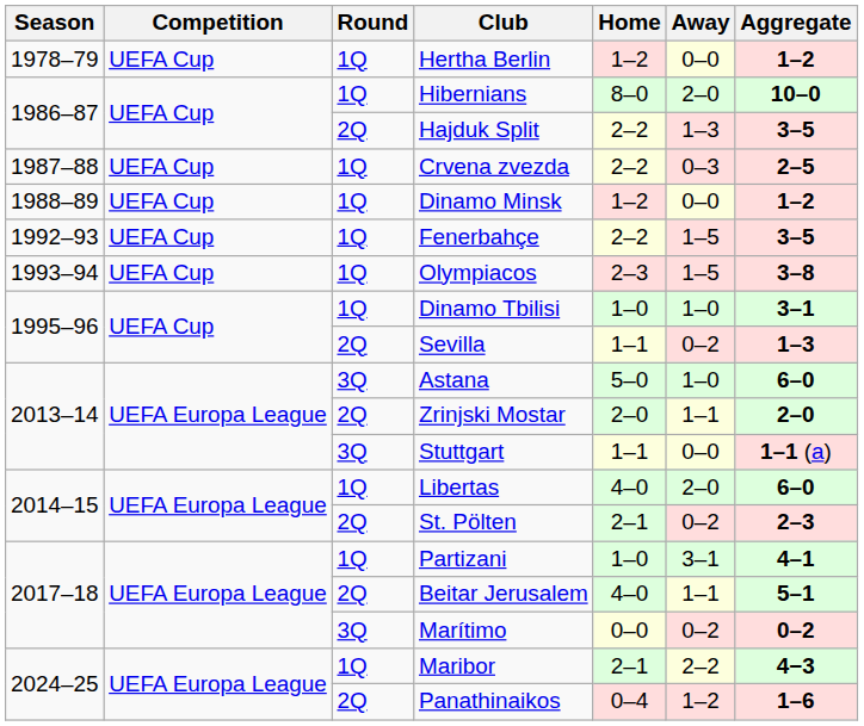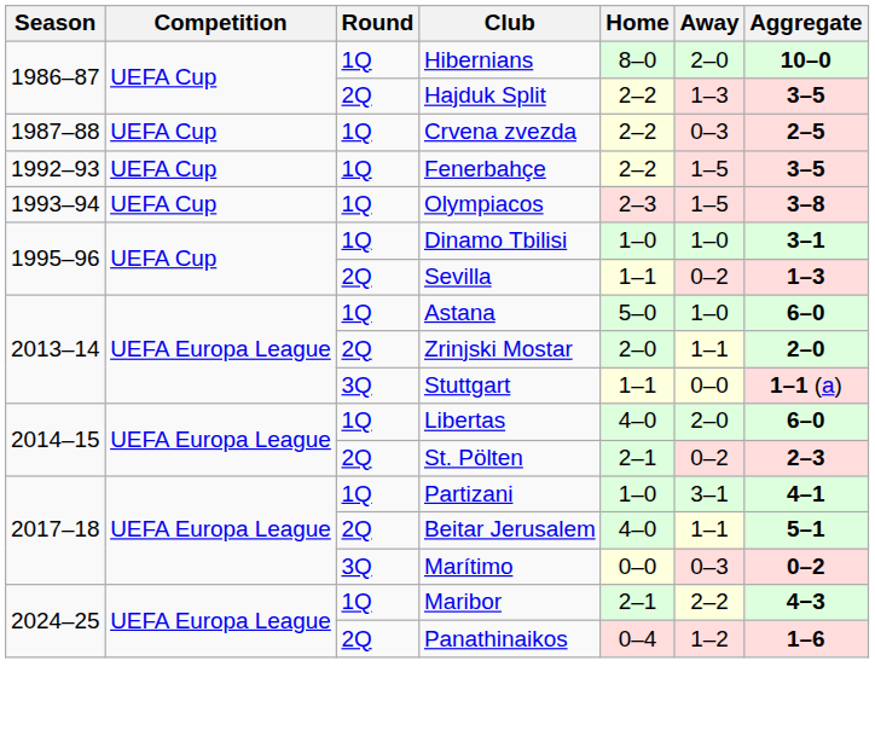 <table class="wikitable" style="text-align:left">
 <tr>
 <th>Season</th>
 <th>Competition</th>
 <th>Round</th>
 <th>Club</th>
 <th>Home</th>
 <th>Away</th>
 <th>Aggregate</th>
-</tr>
-<tr>
-<td rowspan="1">1978–79</td>
-<td><a href='#'>UEFA Cup</a></td>
-<td><a href='#'>1Q</a></td>
-<td> <a href='#'>Hertha Berlin</a></td>
-<td bgcolor="#ffdddd" style="text-align:center;">1–2</td>
-<td bgcolor="#fdffdd" style="text-align:center;">0–0</td>
-<td bgcolor="#ffdddd" style="text-align:center;"><strong>1–2</strong></td>
 </tr>
 <tr>
 <td rowspan="2">1986–87</td>
 <td rowspan="2"><a href='#'>UEFA Cup</a></td>
 <td><a href='#'>1Q</a></td>
 <td> <a href='#'>Hibernians</a></td>
 <td bgcolor="#ddffdd" style="text-align:center;">8–0</td>
 <td bgcolor="#ddffdd" style="text-align:center;">2–0</td>
 <td bgcolor="#ddffdd" style="text-align:center;"><strong>10–0</strong></td>
 </tr>
 <tr>
 <td><a href='#'>2Q</a></td>
 <td> <a href='#'>Hajduk Split</a></td>
 <td bgcolor="#fdffdd" style="text-align:center;">2–2</td>
 <td bgcolor="#ffdddd" style="text-align:center;">1–3</td>
 <td bgcolor="#ffdddd" style="text-align:center;"><strong>3–5</strong></td>
 </tr>
 <tr>
 <td rowspan="1">1987–88</td>
 <td><a href='#'>UEFA Cup</a></td>
 <td><a href='#'>1Q</a></td>
 <td> <a href='#'>Crvena zvezda</a></td>
 <td bgcolor="#fdffdd" style="text-align:center;">2–2</td>
 <td bgcolor="#ffdddd" style="text-align:center;">0–3</td>
 <td bgcolor="#ffdddd" style="text-align:center;"><strong>2–5</strong></td>
-</tr>
-<tr>
-<td rowspan="1">1988–89</td>
-<td><a href='#'>UEFA Cup</a></td>
-<td><a href='#'>1Q</a></td>
-<td> <a href='#'>Dinamo Minsk</a></td>
-<td bgcolor="#ffdddd" style="text-align:center;">1–2</td>
-<td bgcolor="#fdffdd" style="text-align:center;">0–0</td>
-<td bgcolor="#ffdddd" style="text-align:center;"><strong>1–2</strong></td>
 </tr>
 <tr>
 <td rowspan="1">1992–93</td>
 <td><a href='#'>UEFA Cup</a></td>
 <td><a href='#'>1Q</a></td>
 <td> <a href='#'>Fenerbahçe</a></td>
 <td bgcolor="#fdffdd" style="text-align:center;">2–2</td>
 <td bgcolor="#ffdddd" style="text-align:center;">1–5</td>
 <td bgcolor="#ffdddd" style="text-align:center;"><strong>3–5</strong></td>
 </tr>
 <tr>
 <td rowspan="1">1993–94</td>
 <td><a href='#'>UEFA Cup</a></td>
 <td><a href='#'>1Q</a></td>
 <td> <a href='#'>Olympiacos</a></td>
 <td bgcolor="#ffdddd" style="text-align:center;">2–3</td>
 <td bgcolor="#ffdddd" style="text-align:center;">1–5</td>
 <td bgcolor="#ffdddd" style="text-align:center;"><strong>3–8</strong></td>
 </tr>
 <tr>
 <td rowspan="2">1995–96</td>
 <td rowspan="2"><a href='#'>UEFA Cup</a></td>
 <td><a href='#'>1Q</a></td>
 <td> <a href='#'>Dinamo Tbilisi</a></td>
 <td bgcolor="#ddffdd" style="text-align:center;">1–0</td>
 <td bgcolor="#ddffdd" style="text-align:center;">1–0</td>
 <td bgcolor="#ddffdd" style="text-align:center;"><strong>3–1</strong></td>
 </tr>
 <tr>
 <td><a href='#'>2Q</a></td>
 <td> <a href='#'>Sevilla</a></td>
 <td bgcolor="#fdffdd" style="text-align:center;">1–1</td>
 <td bgcolor="#ffdddd" style="text-align:center;">0–2</td>
 <td bgcolor="#ffdddd" style="text-align:center;"><strong>1–3</strong></td>
 </tr>
 <tr>
 <td rowspan="3">2013–14</td>
 <td rowspan="3"><a href='#'>UEFA Europa League</a></td>
-<td><a href='#'>3Q</a></td>
+<td><a href='#'>1Q</a></td>
 <td> <a href='#'>Astana</a></td>
 <td bgcolor="#ddffdd" style="text-align:center;">5–0</td>
 <td bgcolor="#ddffdd" style="text-align:center;">1–0</td>
 <td bgcolor="#ddffdd" style="text-align:center;"><strong>6–0</strong></td>
 </tr>
 <tr>
 <td><a href='#'>2Q</a></td>
 <td> <a href='#'>Zrinjski Mostar</a></td>
 <td bgcolor="#ddffdd" style="text-align:center;">2–0</td>
 <td bgcolor="#fdffdd" style="text-align:center;">1–1</td>
 <td bgcolor="#ddffdd" style="text-align:center;"><strong>2–0</strong></td>
 </tr>
 <tr>
 <td><a href='#'>3Q</a></td>
 <td> <a href='#'>Stuttgart</a></td>
 <td bgcolor="#fdffdd" style="text-align:center;">1–1</td>
 <td bgcolor="#fdffdd" style="text-align:center;">0–0</td>
 <td bgcolor="#ffdddd" style="text-align:center;"><strong>1–1</strong> (<a href='#'>a</a>)</td>
 </tr>
 <tr>
 <td rowspan="2">2014–15</td>
 <td rowspan="2"><a href='#'>UEFA Europa League</a></td>
 <td><a href='#'>1Q</a></td>
 <td> <a href='#'>Libertas</a></td>
 <td bgcolor="#ddffdd" style="text-align:center;">4–0</td>
 <td bgcolor="#ddffdd" style="text-align:center;">2–0</td>
 <td bgcolor="#ddffdd" style="text-align:center;"><strong>6–0</strong></td>
 </tr>
 <tr>
 <td><a href='#'>2Q</a></td>
 <td> <a href='#'>St. Pölten</a></td>
 <td bgcolor="#ddffdd" style="text-align:center;">2–1</td>
 <td bgcolor="#ffdddd" style="text-align:center;">0–2</td>
 <td bgcolor="#ffdddd" style="text-align:center;"><strong>2–3</strong></td>
 </tr>
 <tr>
 <td rowspan="3">2017–18</td>
 <td rowspan="3"><a href='#'>UEFA Europa League</a></td>
 <td><a href='#'>1Q</a></td>
 <td> <a href='#'>Partizani</a></td>
 <td bgcolor="#ddffdd" style="text-align:center;">1–0</td>
 <td bgcolor="#ddffdd" style="text-align:center;">3–1</td>
 <td bgcolor="#ddffdd" style="text-align:center;"><strong>4–1</strong></td>
 </tr>
 <tr>
 <td><a href='#'>2Q</a></td>
 <td> <a href='#'>Beitar Jerusalem</a></td>
 <td bgcolor="#ddffdd" style="text-align:center;">4–0</td>
 <td bgcolor="#fdffdd" style="text-align:center;">1–1</td>
 <td bgcolor="#ddffdd" style="text-align:center;"><strong>5–1</strong></td>
 </tr>
 <tr>
 <td><a href='#'>3Q</a></td>
 <td> <a href='#'>Marítimo</a></td>
 <td bgcolor="#fdffdd" style="text-align:center;">0–0</td>
-<td bgcolor="#ffdddd" style="text-align:center;">0–2</td>
+<td bgcolor="#ffdddd" style="text-align:center;">0–3</td>
 <td bgcolor="#ffdddd" style="text-align:center;"><strong>0–2</strong></td>
 </tr>
 <tr>
 <td rowspan="2">2024–25</td>
 <td rowspan="2"><a href='#'>UEFA Europa League</a></td>
 <td><a href='#'>1Q</a></td>
 <td> <a href='#'>Maribor</a></td>
 <td bgcolor="#ddffdd" style="text-align:center;">2–1</td>
 <td bgcolor="#fdffdd" style="text-align:center;">2–2</td>
 <td bgcolor="#ddffdd" style="text-align:center;"><strong>4−3</strong></td>
 </tr>
 <tr>
 <td><a href='#'>2Q</a></td>
 <td> <a href='#'>Panathinaikos</a></td>
 <td bgcolor="#ffdddd" style="text-align:center;">0–4</td>
 <td bgcolor="#ffdddd" style="text-align:center;">1–2</td>
 <td bgcolor="#ffdddd" style="text-align:center;"><strong>1–6</strong></td>
 </tr>
 </table>
